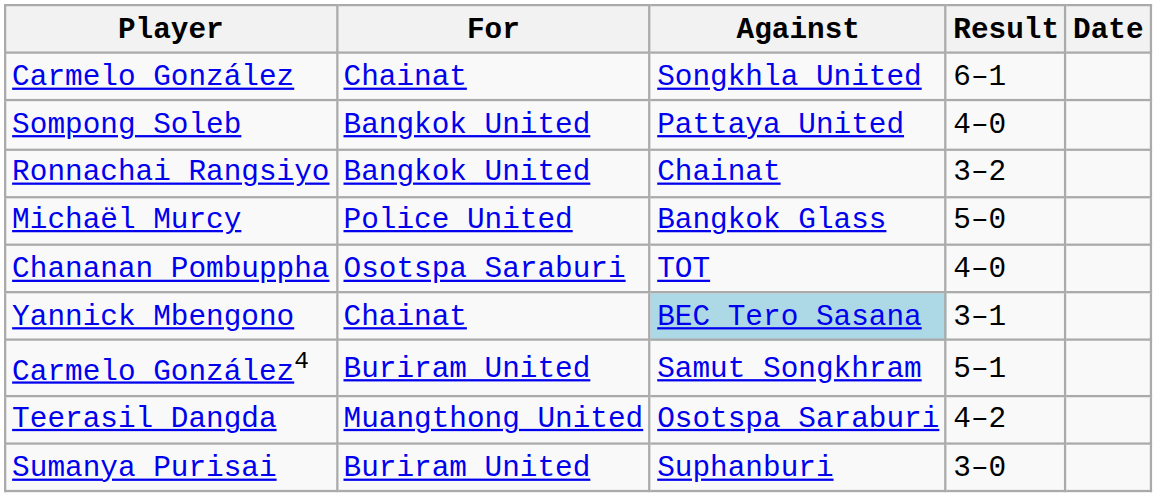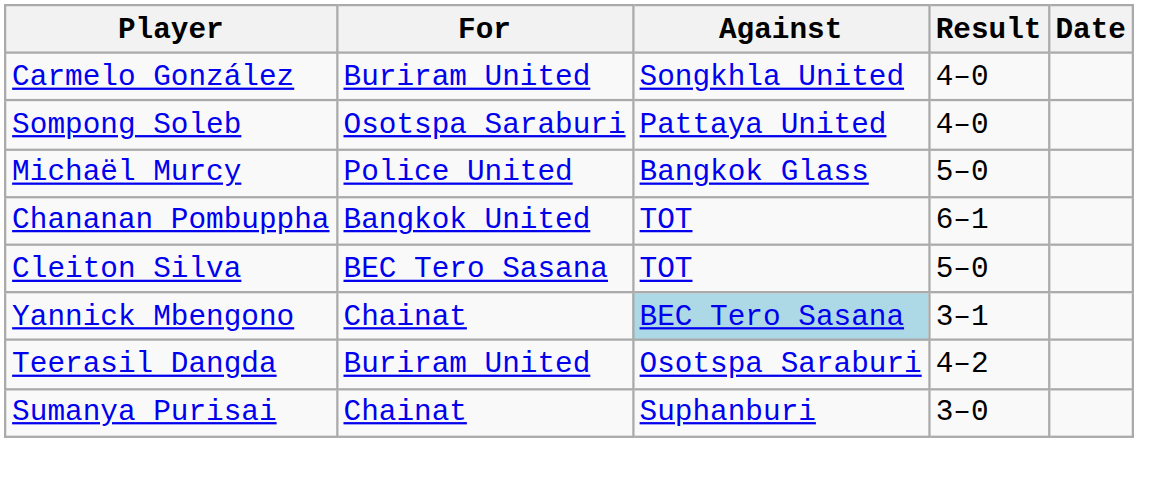 <table class="wikitable sortable">
 <tr>
 <th>Player</th>
 <th>For</th>
 <th>Against</th>
 <th align=center>Result</th>
 <th>Date</th>
 </tr>
 <tr>
 <td> <a href='#'>Carmelo González</a></td>
-<td><a href='#'>Chainat</a></td>
+<td><a href='#'>Buriram United</a></td>
 <td><a href='#'>Songkhla United</a></td>
-<td>6–1</td>
+<td>4–0</td>
 <td></td>
 </tr>
 <tr>
 <td> <a href='#'>Sompong Soleb</a></td>
-<td><a href='#'>Bangkok United</a></td>
+<td><a href='#'>Osotspa Saraburi</a></td>
 <td><a href='#'>Pattaya United</a></td>
 <td>4–0</td>
-<td></td>
-</tr>
-<tr>
-<td> <a href='#'>Ronnachai Rangsiyo</a></td>
-<td><a href='#'>Bangkok United</a></td>
-<td><a href='#'>Chainat</a></td>
-<td>3–2</td>
 <td></td>
 </tr>
 <tr>
 <td> <a href='#'>Michaël Murcy</a></td>
 <td><a href='#'>Police United</a></td>
 <td><a href='#'>Bangkok Glass</a></td>
 <td>5–0</td>
 <td></td>
 </tr>
 <tr>
 <td> <a href='#'>Chananan Pombuppha</a></td>
-<td><a href='#'>Osotspa Saraburi</a></td>
+<td><a href='#'>Bangkok United</a></td>
 <td><a href='#'>TOT</a></td>
-<td>4–0</td>
+<td>6–1</td>
+<td></td>
+</tr>
+<tr>
+<td> <a href='#'>Cleiton Silva</a></td>
+<td><a href='#'>BEC Tero Sasana</a></td>
+<td><a href='#'>TOT</a></td>
+<td>5–0</td>
 <td></td>
 </tr>
 <tr>
 <td> <a href='#'>Yannick Mbengono</a></td>
 <td><a href='#'>Chainat</a></td>
 <td style="background: lightblue;"><a href='#'>BEC Tero Sasana</a></td>
 <td>3–1</td>
 <td></td>
 </tr>
 <tr>
-<td> <a href='#'>Carmelo González</a><sup>4</sup></td>
+<td> <a href='#'>Teerasil Dangda</a></td>
 <td><a href='#'>Buriram United</a></td>
-<td><a href='#'>Samut Songkhram</a></td>
-<td>5–1</td>
-<td></td>
-</tr>
-<tr>
-<td> <a href='#'>Teerasil Dangda</a></td>
-<td><a href='#'>Muangthong United</a></td>
 <td><a href='#'>Osotspa Saraburi</a></td>
 <td>4–2</td>
 <td></td>
 </tr>
 <tr>
 <td> <a href='#'>Sumanya Purisai</a></td>
-<td><a href='#'>Buriram United</a></td>
+<td><a href='#'>Chainat</a></td>
 <td><a href='#'>Suphanburi</a></td>
 <td>3–0</td>
 <td></td>
 </tr>
 </table>
